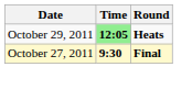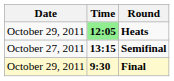 <table class="wikitable">
 <tr>
 <th>Date</th>
 <th>Time</th>
 <th>Round</th>
 </tr>
 <tr>
 <td>October 29, 2011</td>
 <td style="background: lightgreen;"><strong>12:05</strong></td>
 <td><strong>Heats</strong></td>
 </tr>
+<tr>
+<td>October 27, 2011</td>
+<td><strong>13:15</strong></td>
+<td><strong>Semifinal</strong></td>
+</tr>
 <tr style=background:lemonchiffon>
-<td>October 27, 2011</td>
+<td>October 29, 2011</td>
 <td><strong>9:30</strong></td>
 <td><strong>Final</strong></td>
 </tr>
 </table>
